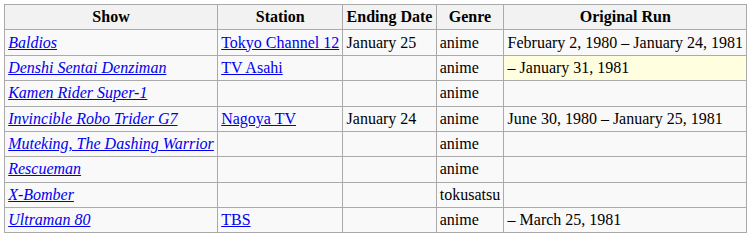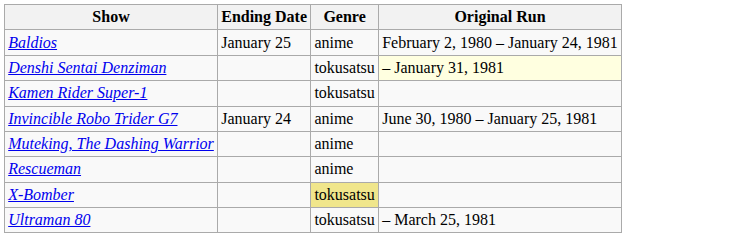 <table class="wikitable sortable">
 <tr>
 <th scope="col">Show</th>
-<th scope="col">Station</th>
 <th scope="col">Ending Date</th>
 <th scope="col">Genre</th>
 <th scope="col">Original Run</th>
 </tr>
 <tr>
 <td><em><a href='#'>Baldios</a></em></td>
-<td><a href='#'>Tokyo Channel 12</a></td>
 <td>January 25</td>
 <td>anime</td>
 <td>February 2, 1980 – January 24, 1981</td>
 </tr>
 <tr>
 <td><em><a href='#'>Denshi Sentai Denziman</a></em></td>
-<td><a href='#'>TV Asahi</a></td>
 <td></td>
-<td>anime</td>
+<td>tokusatsu</td>
 <td style="background: lightyellow;"> – January 31, 1981</td>
 </tr>
 <tr>
 <td><em><a href='#'>Kamen Rider Super-1</a></em></td>
 <td></td>
-<td></td>
-<td>anime</td>
+<td>tokusatsu</td>
 <td></td>
 </tr>
 <tr>
 <td><em><a href='#'>Invincible Robo Trider G7</a></em></td>
-<td><a href='#'>Nagoya TV</a></td>
 <td>January 24</td>
 <td>anime</td>
 <td>June 30, 1980 – January 25, 1981</td>
 </tr>
 <tr>
 <td><em><a href='#'>Muteking, The Dashing Warrior</a></em></td>
 <td></td>
-<td></td>
 <td>anime</td>
 <td></td>
 </tr>
 <tr>
 <td><em><a href='#'>Rescueman</a></em></td>
-<td></td>
 <td></td>
 <td>anime</td>
 <td></td>
 </tr>
 <tr>
 <td><em><a href='#'>X-Bomber</a></em></td>
 <td></td>
-<td></td>
-<td>tokusatsu</td>
+<td style="background: khaki;">tokusatsu</td>
 <td></td>
 </tr>
 <tr>
 <td><em><a href='#'>Ultraman 80</a></em></td>
-<td><a href='#'>TBS</a></td>
 <td></td>
-<td>anime</td>
+<td>tokusatsu</td>
 <td> – March 25, 1981</td>
 </tr>
 </table>
